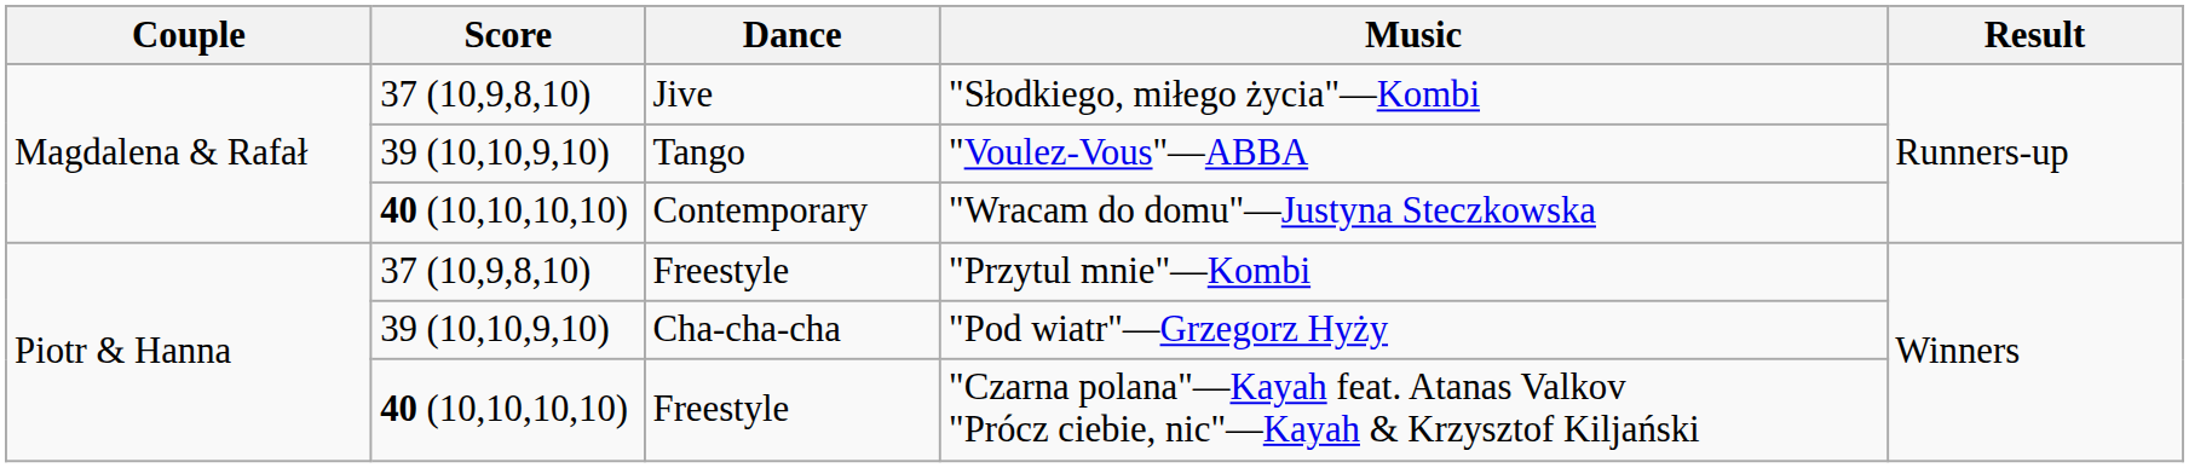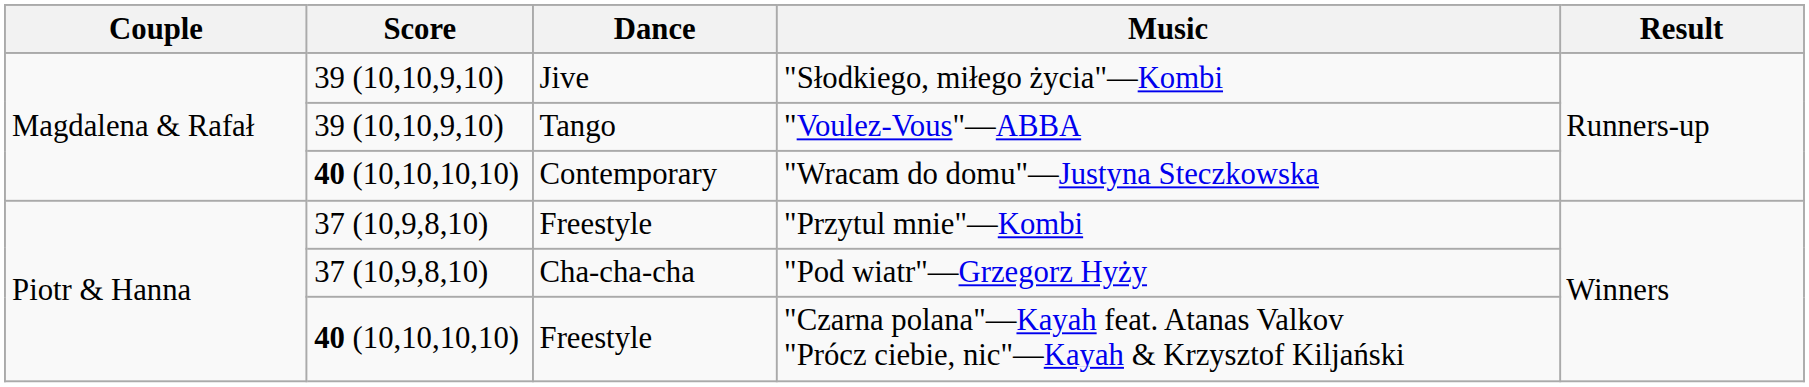 <table class="wikitable">
 <tr>
 <th style="width:150px;">Couple</th>
 <th style="width:110px;">Score</th>
 <th style="width:120px;">Dance</th>
 <th style="width:400px;">Music</th>
 <th style="width:120px;">Result</th>
 </tr>
 <tr>
 <td rowspan="3">Magdalena & Rafał</td>
-<td>37 (10,9,8,10)</td>
+<td>39 (10,10,9,10)</td>
 <td>Jive</td>
 <td>"Słodkiego, miłego życia"—<a href='#'>Kombi</a></td>
 <td rowspan="3">Runners-up</td>
 </tr>
 <tr>
 <td>39 (10,10,9,10)</td>
 <td>Tango</td>
 <td>"<a href='#'>Voulez-Vous</a>"—<a href='#'>ABBA</a></td>
 </tr>
 <tr>
 <td><strong>40</strong> (10,10,10,10)</td>
 <td>Contemporary</td>
 <td>"Wracam do domu"—<a href='#'>Justyna Steczkowska</a></td>
 </tr>
 <tr>
 <td rowspan="3">Piotr & Hanna</td>
 <td>37 (10,9,8,10)</td>
 <td>Freestyle</td>
 <td>"Przytul mnie"—<a href='#'>Kombi</a></td>
 <td rowspan="3">Winners</td>
 </tr>
 <tr>
-<td>39 (10,10,9,10)</td>
+<td>37 (10,9,8,10)</td>
 <td>Cha-cha-cha</td>
 <td>"Pod wiatr"—<a href='#'>Grzegorz Hyży</a></td>
 </tr>
 <tr>
 <td><strong>40</strong> (10,10,10,10)</td>
 <td>Freestyle</td>
 <td>"Czarna polana"—<a href='#'>Kayah</a> feat. Atanas Valkov<br>"Prócz ciebie, nic"—<a href='#'>Kayah</a> & Krzysztof Kiljański</td>
 </tr>
 </table>
